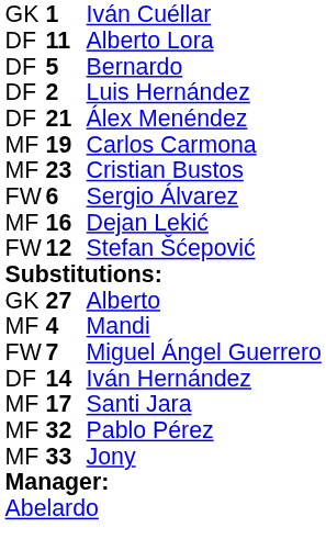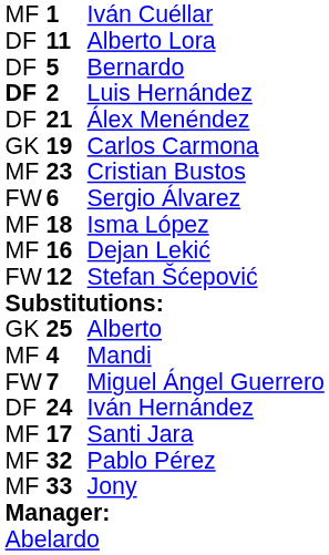 <table style="font-size: 90%" cellspacing="0" cellpadding="0" align="center">
 <tr>
 <th width=25></th>
 <th width=25></th>
 </tr>
 <tr>
-<td>GK</td>
+<td>MF</td>
 <td><strong>1</strong></td>
 <td> <a href='#'>Iván Cuéllar</a></td>
 </tr>
 <tr>
 <td>DF</td>
 <td><strong>11</strong></td>
 <td> <a href='#'>Alberto Lora</a></td>
 </tr>
 <tr>
 <td>DF</td>
 <td><strong>5</strong></td>
 <td> <a href='#'>Bernardo</a></td>
 <td></td>
 </tr>
 <tr>
-<td>DF</td>
+<td><strong>DF</strong></td>
 <td><strong>2</strong></td>
 <td> <a href='#'>Luis Hernández</a></td>
 </tr>
 <tr>
 <td>DF</td>
 <td><strong>21</strong></td>
 <td> <a href='#'>Álex Menéndez</a></td>
 <td></td>
 <td></td>
 </tr>
 <tr>
-<td>MF</td>
+<td>GK</td>
 <td><strong>19</strong></td>
 <td> <a href='#'>Carlos Carmona</a></td>
 <td></td>
 </tr>
 <tr>
 <td>MF</td>
 <td><strong>23</strong></td>
 <td> <a href='#'>Cristian Bustos</a></td>
 </tr>
 <tr>
 <td>FW</td>
 <td><strong>6</strong></td>
 <td> <a href='#'>Sergio Álvarez</a></td>
+<td></td>
+</tr>
+<tr>
+<td>MF</td>
+<td><strong>18</strong></td>
+<td> <a href='#'>Isma López</a></td>
+<td></td>
 <td></td>
 </tr>
 <tr>
 <td>MF</td>
 <td><strong>16</strong></td>
 <td> <a href='#'>Dejan Lekić</a></td>
 </tr>
 <tr>
 <td>FW</td>
 <td><strong>12</strong></td>
 <td> <a href='#'>Stefan Šćepović</a></td>
 <td></td>
 <td></td>
 </tr>
 <tr>
 <td colspan=3><strong>Substitutions:</strong></td>
 </tr>
 <tr>
 <td>GK</td>
-<td><strong>27</strong></td>
+<td><strong>25</strong></td>
 <td> <a href='#'>Alberto</a></td>
 </tr>
 <tr>
 <td>MF</td>
 <td><strong>4</strong></td>
 <td> <a href='#'>Mandi</a></td>
 </tr>
 <tr>
 <td>FW</td>
 <td><strong>7</strong></td>
 <td> <a href='#'>Miguel Ángel Guerrero</a></td>
 <td></td>
 <td></td>
 </tr>
 <tr>
 <td>DF</td>
-<td><strong>14</strong></td>
+<td><strong>24</strong></td>
 <td> <a href='#'>Iván Hernández</a></td>
 <td></td>
 <td></td>
 </tr>
 <tr>
 <td>MF</td>
 <td><strong>17</strong></td>
 <td> <a href='#'>Santi Jara</a></td>
 </tr>
 <tr>
 <td>MF</td>
 <td><strong>32</strong></td>
 <td> <a href='#'>Pablo Pérez</a></td>
 </tr>
 <tr>
 <td>MF</td>
 <td><strong>33</strong></td>
 <td> <a href='#'>Jony</a></td>
 <td></td>
 <td></td>
 </tr>
 <tr>
 <td colspan=3><strong>Manager:</strong></td>
 </tr>
 <tr>
 <td colspan=3> <a href='#'>Abelardo</a></td>
 </tr>
 </table>
